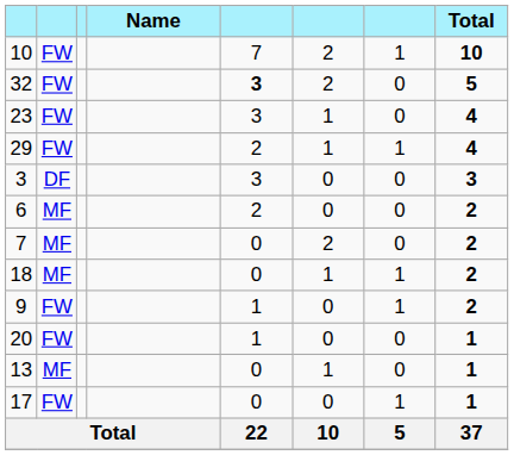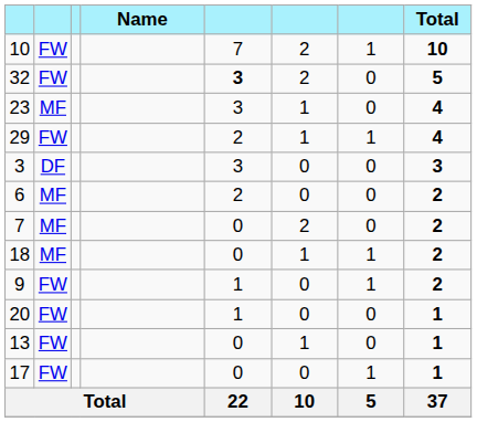 <table class="wikitable sortable" style="text-align:center;">
 <tr>
 <th style="background:#A9F1FD; color:#000;" scope="col"></th>
 <th style="background:#A9F1FD; color:#000;" scope="col"></th>
 <th style="background:#A9F1FD; color:#000;" scope="col"></th>
 <th style="background:#A9F1FD; color:#000; width:100px;" scope="col">Name</th>
 <th style="background:#A9F1FD; color:#000; width:50px;" scope="col"></th>
 <th style="background:#A9F1FD; color:#000; width:50px;" scope="col"></th>
 <th style="background:#A9F1FD; color:#000; width:50px;" scope="col"></th>
 <th style="background:#A9F1FD; color:#000; width:50px;" scope="col">Total</th>
 </tr>
 <tr>
 <td>10</td>
 <td><a href='#'>FW</a></td>
 <td></td>
 <td></td>
 <td>7</td>
 <td>2</td>
 <td>1</td>
 <td><strong>10</strong></td>
 </tr>
 <tr>
 <td>32</td>
 <td><a href='#'>FW</a></td>
 <td></td>
 <td></td>
 <td><strong>3</strong></td>
 <td>2</td>
 <td>0</td>
 <td><strong>5</strong></td>
 </tr>
 <tr>
 <td>23</td>
-<td><a href='#'>FW</a></td>
+<td><a href='#'>MF</a></td>
 <td></td>
 <td></td>
 <td>3</td>
 <td>1</td>
 <td>0</td>
 <td><strong>4</strong></td>
 </tr>
 <tr>
 <td>29</td>
 <td><a href='#'>FW</a></td>
 <td></td>
 <td></td>
 <td>2</td>
 <td>1</td>
 <td>1</td>
 <td><strong>4</strong></td>
 </tr>
 <tr>
 <td>3</td>
 <td><a href='#'>DF</a></td>
 <td></td>
 <td></td>
 <td>3</td>
 <td>0</td>
 <td>0</td>
 <td><strong>3</strong></td>
 </tr>
 <tr>
 <td>6</td>
 <td><a href='#'>MF</a></td>
 <td></td>
 <td></td>
 <td>2</td>
 <td>0</td>
 <td>0</td>
 <td><strong>2</strong></td>
 </tr>
 <tr>
 <td>7</td>
 <td><a href='#'>MF</a></td>
 <td></td>
 <td></td>
 <td>0</td>
 <td>2</td>
 <td>0</td>
 <td><strong>2</strong></td>
 </tr>
 <tr>
 <td>18</td>
 <td><a href='#'>MF</a></td>
 <td></td>
 <td></td>
 <td>0</td>
 <td>1</td>
 <td>1</td>
 <td><strong>2</strong></td>
 </tr>
 <tr>
 <td>9</td>
 <td><a href='#'>FW</a></td>
 <td></td>
 <td></td>
 <td>1</td>
 <td>0</td>
 <td>1</td>
 <td><strong>2</strong></td>
 </tr>
 <tr>
 <td>20</td>
 <td><a href='#'>FW</a></td>
 <td></td>
 <td></td>
 <td>1</td>
 <td>0</td>
 <td>0</td>
 <td><strong>1</strong></td>
 </tr>
 <tr>
 <td>13</td>
-<td><a href='#'>MF</a></td>
+<td><a href='#'>FW</a></td>
 <td></td>
 <td></td>
 <td>0</td>
 <td>1</td>
 <td>0</td>
 <td><strong>1</strong></td>
 </tr>
 <tr>
 <td>17</td>
 <td><a href='#'>FW</a></td>
 <td></td>
 <td></td>
 <td>0</td>
 <td>0</td>
 <td>1</td>
 <td><strong>1</strong></td>
 </tr>
 <tr>
 <th colspan="4" scope="row">Total</th>
 <th>22</th>
 <th>10</th>
 <th>5</th>
 <th>37</th>
 </tr>
 <tr>
 </tr>
 </table>
